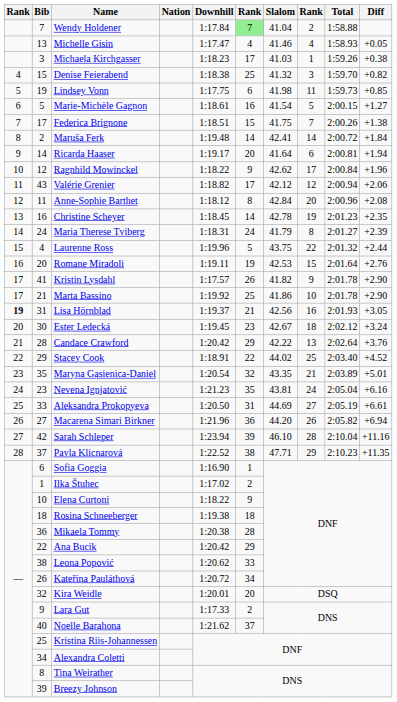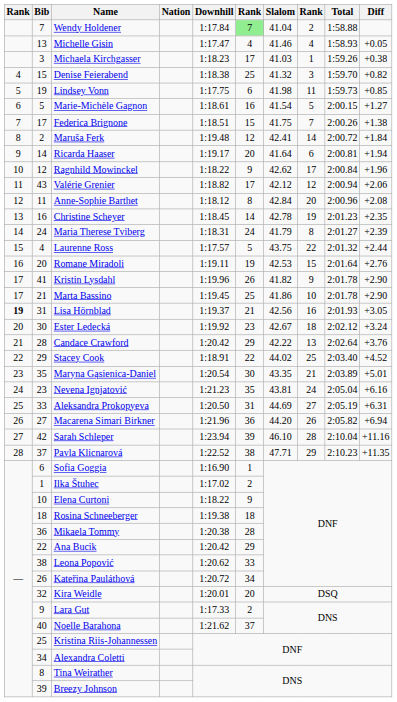 <table class="wikitable sortable" style="text-align:center">
 <tr>
 <th>Rank</th>
 <th>Bib</th>
 <th>Name</th>
 <th>Nation</th>
 <th>Downhill</th>
 <th>Rank</th>
 <th>Slalom</th>
 <th>Rank</th>
 <th>Total</th>
 <th>Diff</th>
 </tr>
 <tr>
 <td></td>
 <td>7</td>
 <td align=left><a href='#'>Wendy Holdener</a></td>
 <td align=left></td>
 <td>1:17.84</td>
 <td style="background: lightgreen;">7</td>
 <td>41.04</td>
 <td>2</td>
 <td>1:58.88</td>
 <td></td>
 </tr>
 <tr>
 <td></td>
 <td>13</td>
 <td align=left><a href='#'>Michelle Gisin</a></td>
 <td align=left></td>
 <td>1:17.47</td>
 <td>4</td>
 <td>41.46</td>
 <td>4</td>
 <td>1:58.93</td>
 <td>+0.05</td>
 </tr>
 <tr>
 <td></td>
 <td>3</td>
 <td align=left><a href='#'>Michaela Kirchgasser</a></td>
 <td align=left></td>
 <td>1:18.23</td>
 <td>17</td>
 <td>41.03</td>
 <td>1</td>
 <td>1:59.26</td>
 <td>+0.38</td>
 </tr>
 <tr>
 <td>4</td>
 <td>15</td>
 <td align=left><a href='#'>Denise Feierabend</a></td>
 <td align=left></td>
 <td>1:18.38</td>
 <td>25</td>
 <td>41.32</td>
 <td>3</td>
 <td>1:59.70</td>
 <td>+0.82</td>
 </tr>
 <tr>
 <td>5</td>
 <td>19</td>
 <td align=left><a href='#'>Lindsey Vonn</a></td>
 <td align=left></td>
 <td>1:17.75</td>
 <td>6</td>
 <td>41.98</td>
 <td>11</td>
 <td>1:59.73</td>
 <td>+0.85</td>
 </tr>
 <tr>
 <td>6</td>
 <td>5</td>
 <td align=left><a href='#'>Marie-Michèle Gagnon</a></td>
 <td align=left></td>
 <td>1:18.61</td>
 <td>16</td>
 <td>41.54</td>
 <td>5</td>
 <td>2:00.15</td>
 <td>+1.27</td>
 </tr>
 <tr>
 <td>7</td>
 <td>17</td>
 <td align=left><a href='#'>Federica Brignone</a></td>
 <td align=left></td>
 <td>1:18.51</td>
 <td>15</td>
 <td>41.75</td>
 <td>7</td>
 <td>2:00.26</td>
 <td>+1.38</td>
 </tr>
 <tr>
 <td>8</td>
 <td>2</td>
 <td align=left><a href='#'>Maruša Ferk</a></td>
 <td align=left></td>
 <td>1:19.48</td>
-<td>14</td>
+<td>12</td>
 <td>42.41</td>
 <td>14</td>
 <td>2:00.72</td>
 <td>+1.84</td>
 </tr>
 <tr>
 <td>9</td>
 <td>14</td>
 <td align=left><a href='#'>Ricarda Haaser</a></td>
 <td align=left></td>
 <td>1:19.17</td>
 <td>20</td>
 <td>41.64</td>
 <td>6</td>
 <td>2:00.81</td>
 <td>+1.94</td>
 </tr>
 <tr>
 <td>10</td>
 <td>12</td>
 <td align=left><a href='#'>Ragnhild Mowinckel</a></td>
 <td align=left></td>
 <td>1:18.22</td>
 <td>9</td>
 <td>42.62</td>
 <td>17</td>
 <td>2:00.84</td>
 <td>+1.96</td>
 </tr>
 <tr>
 <td>11</td>
 <td>43</td>
 <td align=left><a href='#'>Valérie Grenier</a></td>
 <td align=left></td>
 <td>1:18.82</td>
 <td>17</td>
 <td>42.12</td>
 <td>12</td>
 <td>2:00.94</td>
 <td>+2.06</td>
 </tr>
 <tr>
 <td>12</td>
 <td>11</td>
 <td align=left><a href='#'>Anne-Sophie Barthet</a></td>
 <td align=left></td>
 <td>1:18.12</td>
 <td>8</td>
 <td>42.84</td>
 <td>20</td>
 <td>2:00.96</td>
 <td>+2.08</td>
 </tr>
 <tr>
 <td>13</td>
 <td>16</td>
 <td align=left><a href='#'>Christine Scheyer</a></td>
 <td align=left></td>
 <td>1:18.45</td>
 <td>14</td>
 <td>42.78</td>
 <td>19</td>
 <td>2:01.23</td>
 <td>+2.35</td>
 </tr>
 <tr>
 <td>14</td>
 <td>24</td>
 <td align=left><a href='#'>Maria Therese Tviberg</a></td>
 <td align=left></td>
 <td>1:18.31</td>
 <td>24</td>
 <td>41.79</td>
 <td>8</td>
 <td>2:01.27</td>
 <td>+2.39</td>
 </tr>
 <tr>
 <td>15</td>
 <td>4</td>
 <td align=left><a href='#'>Laurenne Ross</a></td>
 <td align=left></td>
-<td>1:19.96</td>
+<td>1:17.57</td>
 <td>5</td>
 <td>43.75</td>
 <td>22</td>
 <td>2:01.32</td>
 <td>+2.44</td>
 </tr>
 <tr>
 <td>16</td>
 <td>20</td>
 <td align=left><a href='#'>Romane Miradoli</a></td>
 <td align=left></td>
 <td>1:19.11</td>
 <td>19</td>
 <td>42.53</td>
 <td>15</td>
 <td>2:01.64</td>
 <td>+2.76</td>
 </tr>
 <tr>
 <td>17</td>
 <td>41</td>
 <td align=left><a href='#'>Kristin Lysdahl</a></td>
 <td align=left></td>
-<td>1:17.57</td>
+<td>1:19.96</td>
 <td>26</td>
 <td>41.82</td>
 <td>9</td>
 <td>2:01.78</td>
 <td>+2.90</td>
 </tr>
 <tr>
 <td>17</td>
 <td>21</td>
 <td align=left><a href='#'>Marta Bassino</a></td>
 <td align=left></td>
-<td>1:19.92</td>
+<td>1:19.45</td>
 <td>25</td>
 <td>41.86</td>
 <td>10</td>
 <td>2:01.78</td>
 <td>+2.90</td>
 </tr>
 <tr>
 <td><strong>19</strong></td>
 <td>31</td>
 <td align=left><a href='#'>Lisa Hörnblad</a></td>
 <td align=left></td>
 <td>1:19.37</td>
 <td>21</td>
 <td>42.56</td>
 <td>16</td>
 <td>2:01.93</td>
 <td>+3.05</td>
 </tr>
 <tr>
 <td>20</td>
 <td>30</td>
 <td align=left><a href='#'>Ester Ledecká</a></td>
 <td align=left></td>
-<td>1:19.45</td>
+<td>1:19.92</td>
 <td>23</td>
 <td>42.67</td>
 <td>18</td>
 <td>2:02.12</td>
 <td>+3.24</td>
 </tr>
 <tr>
 <td>21</td>
 <td>28</td>
 <td align=left><a href='#'>Candace Crawford</a></td>
 <td align=left></td>
 <td>1:20.42</td>
 <td>29</td>
 <td>42.22</td>
 <td>13</td>
 <td>2:02.64</td>
 <td>+3.76</td>
 </tr>
 <tr>
 <td>22</td>
 <td>29</td>
 <td align=left><a href='#'>Stacey Cook</a></td>
 <td align=left></td>
 <td>1:18.91</td>
 <td>22</td>
 <td>44.02</td>
 <td>25</td>
 <td>2:03.40</td>
 <td>+4.52</td>
 </tr>
 <tr>
 <td>23</td>
 <td>35</td>
 <td align=left><a href='#'>Maryna Gąsienica-Daniel</a></td>
 <td align=left></td>
 <td>1:20.54</td>
-<td>32</td>
+<td>30</td>
 <td>43.35</td>
 <td>21</td>
 <td>2:03.89</td>
 <td>+5.01</td>
 </tr>
 <tr>
 <td>24</td>
 <td>23</td>
 <td align=left><a href='#'>Nevena Ignjatović</a></td>
 <td align=left></td>
 <td>1:21.23</td>
 <td>35</td>
 <td>43.81</td>
 <td>24</td>
 <td>2:05.04</td>
 <td>+6.16</td>
 </tr>
 <tr>
 <td>25</td>
 <td>33</td>
 <td align=left><a href='#'>Aleksandra Prokopyeva</a></td>
 <td align=left></td>
 <td>1:20.50</td>
 <td>31</td>
 <td>44.69</td>
 <td>27</td>
 <td>2:05.19</td>
-<td>+6.61</td>
+<td>+6.31</td>
 </tr>
 <tr>
 <td>26</td>
 <td>27</td>
 <td align=left><a href='#'>Macarena Simari Birkner</a></td>
 <td align=left></td>
 <td>1:21.96</td>
 <td>36</td>
 <td>44.20</td>
 <td>26</td>
 <td>2:05.82</td>
 <td>+6.94</td>
 </tr>
 <tr>
 <td>27</td>
 <td>42</td>
 <td align=left><a href='#'>Sarah Schleper</a></td>
 <td align=left></td>
 <td>1:23.94</td>
 <td>39</td>
 <td>46.10</td>
 <td>28</td>
 <td>2:10.04</td>
 <td>+11.16</td>
 </tr>
 <tr>
 <td>28</td>
 <td>37</td>
 <td align=left><a href='#'>Pavla Klicnarová</a></td>
 <td align=left></td>
 <td>1:22.52</td>
 <td>38</td>
 <td>47.71</td>
 <td>29</td>
 <td>2:10.23</td>
 <td>+11.35</td>
 </tr>
 <tr>
 <td rowspan=15>—</td>
 <td>6</td>
 <td align=left><a href='#'>Sofia Goggia</a></td>
 <td align=left></td>
 <td>1:16.90</td>
 <td>1</td>
 <td rowspan=8 colspan=4>DNF</td>
 </tr>
 <tr>
 <td>1</td>
 <td align=left><a href='#'>Ilka Štuhec</a></td>
 <td align=left></td>
 <td>1:17.02</td>
 <td>2</td>
 </tr>
 <tr>
 <td>10</td>
 <td align=left><a href='#'>Elena Curtoni</a></td>
 <td align=left></td>
 <td>1:18.22</td>
 <td>9</td>
 </tr>
 <tr>
 <td>18</td>
 <td align=left><a href='#'>Rosina Schneeberger</a></td>
 <td align=left></td>
 <td>1:19.38</td>
 <td>18</td>
 </tr>
 <tr>
 <td>36</td>
 <td align=left><a href='#'>Mikaela Tommy</a></td>
 <td align=left></td>
 <td>1:20.38</td>
 <td>28</td>
 </tr>
 <tr>
 <td>22</td>
 <td align=left><a href='#'>Ana Bucik</a></td>
 <td align=left></td>
 <td>1:20.42</td>
 <td>29</td>
 </tr>
 <tr>
 <td>38</td>
 <td align=left><a href='#'>Leona Popović</a></td>
 <td align=left></td>
 <td>1:20.62</td>
 <td>33</td>
 </tr>
 <tr>
 <td>26</td>
 <td align=left><a href='#'>Kateřina Pauláthová</a></td>
 <td align=left></td>
 <td>1:20.72</td>
 <td>34</td>
 </tr>
 <tr>
 <td>32</td>
 <td align=left><a href='#'>Kira Weidle</a></td>
 <td align=left></td>
 <td>1:20.01</td>
 <td>20</td>
 <td colspan=4>DSQ</td>
 </tr>
 <tr>
 <td>9</td>
 <td align=left><a href='#'>Lara Gut</a></td>
 <td align=left></td>
 <td>1:17.33</td>
 <td>2</td>
 <td rowspan=2 colspan=4>DNS</td>
 </tr>
 <tr>
 <td>40</td>
 <td align=left><a href='#'>Noelle Barahona</a></td>
 <td align=left></td>
 <td>1:21.62</td>
 <td>37</td>
 </tr>
 <tr>
 <td>25</td>
 <td align=left><a href='#'>Kristina Riis-Johannessen</a></td>
 <td align=left></td>
 <td rowspan=2 colspan=6>DNF</td>
 </tr>
 <tr>
 <td>34</td>
 <td align=left><a href='#'>Alexandra Coletti</a></td>
 <td align=left></td>
 </tr>
 <tr>
 <td>8</td>
 <td align=left><a href='#'>Tina Weirather</a></td>
 <td align=left></td>
 <td rowspan=2 colspan=6>DNS</td>
 </tr>
 <tr>
 <td>39</td>
 <td align=left><a href='#'>Breezy Johnson</a></td>
 <td align=left></td>
 </tr>
 </table>
